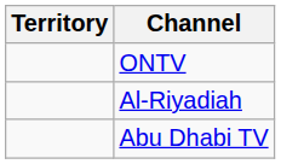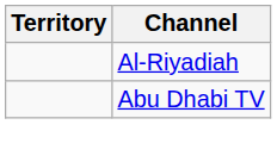 <table class="wikitable">
 <tr>
 <th>Territory</th>
 <th>Channel</th>
-</tr>
-<tr>
-<td></td>
-<td><a href='#'>ONTV</a></td>
 </tr>
 <tr>
 <td></td>
 <td><a href='#'>Al-Riyadiah</a></td>
 </tr>
 <tr>
 <td></td>
 <td><a href='#'>Abu Dhabi TV</a></td>
 </tr>
 </table>
